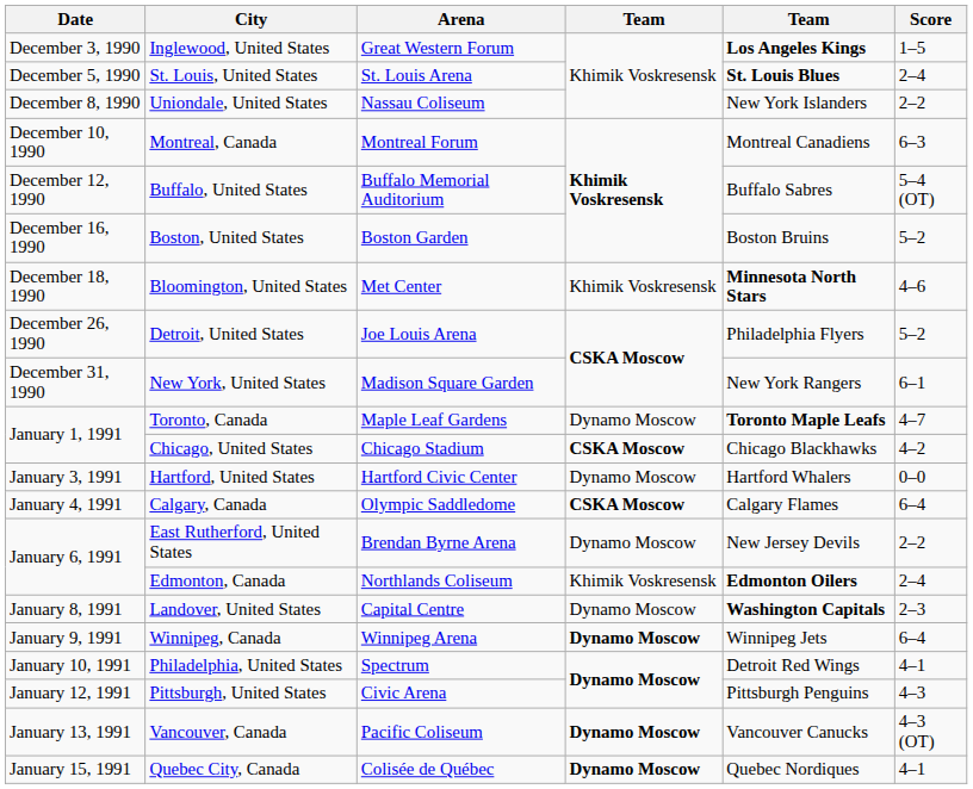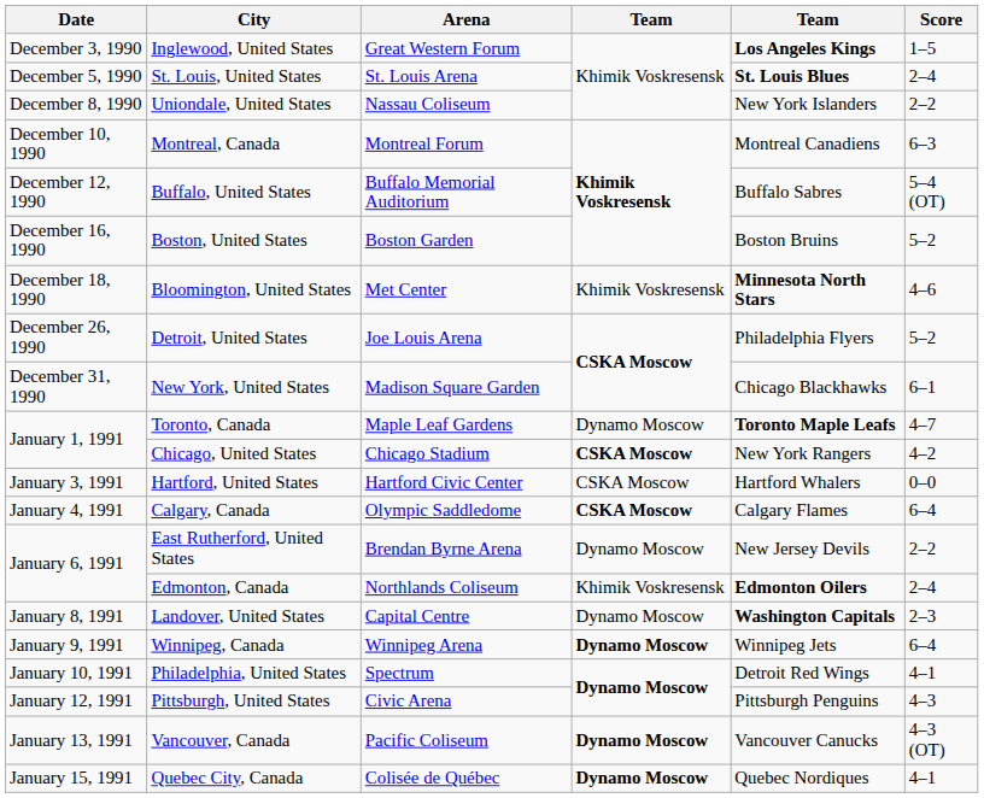 <table class="wikitable">
 <tr>
 <th>Date</th>
 <th>City</th>
 <th>Arena</th>
 <th>Team</th>
 <th>Team</th>
 <th>Score</th>
 </tr>
 <tr>
 <td>December 3, 1990</td>
 <td><a href='#'>Inglewood</a>, United States</td>
 <td><a href='#'>Great Western Forum</a></td>
 <td rowspan="3">Khimik Voskresensk</td>
 <td><strong>Los Angeles Kings</strong></td>
 <td>1–5</td>
 </tr>
 <tr>
 <td>December 5, 1990</td>
 <td><a href='#'>St. Louis</a>, United States</td>
 <td><a href='#'>St. Louis Arena</a></td>
 <td><strong>St. Louis Blues</strong></td>
 <td>2–4</td>
 </tr>
 <tr>
 <td>December 8, 1990</td>
 <td><a href='#'>Uniondale</a>, United States</td>
 <td><a href='#'>Nassau Coliseum</a></td>
 <td>New York Islanders</td>
 <td>2–2</td>
 </tr>
 <tr>
 <td>December 10, 1990</td>
 <td><a href='#'>Montreal</a>, Canada</td>
 <td><a href='#'>Montreal Forum</a></td>
 <td rowspan="3"><strong>Khimik Voskresensk</strong></td>
 <td>Montreal Canadiens</td>
 <td>6–3</td>
 </tr>
 <tr>
 <td>December 12, 1990</td>
 <td><a href='#'>Buffalo</a>, United States</td>
 <td><a href='#'>Buffalo Memorial Auditorium</a></td>
 <td>Buffalo Sabres</td>
 <td>5–4 (OT)</td>
 </tr>
 <tr>
 <td>December 16, 1990</td>
 <td><a href='#'>Boston</a>, United States</td>
 <td><a href='#'>Boston Garden</a></td>
 <td>Boston Bruins</td>
 <td>5–2</td>
 </tr>
 <tr>
 <td>December 18, 1990</td>
 <td><a href='#'>Bloomington</a>, United States</td>
 <td><a href='#'>Met Center</a></td>
 <td>Khimik Voskresensk</td>
 <td><strong>Minnesota North Stars</strong></td>
 <td>4–6</td>
 </tr>
 <tr>
 <td>December 26, 1990</td>
 <td><a href='#'>Detroit</a>, United States</td>
 <td><a href='#'>Joe Louis Arena</a></td>
 <td rowspan="2"><strong>CSKA Moscow</strong></td>
 <td>Philadelphia Flyers</td>
 <td>5–2</td>
 </tr>
 <tr>
 <td>December 31, 1990</td>
 <td><a href='#'>New York</a>, United States</td>
 <td><a href='#'>Madison Square Garden</a></td>
-<td>New York Rangers</td>
+<td>Chicago Blackhawks</td>
 <td>6–1</td>
 </tr>
 <tr>
 <td rowspan="2">January 1, 1991</td>
 <td><a href='#'>Toronto</a>, Canada</td>
 <td><a href='#'>Maple Leaf Gardens</a></td>
 <td>Dynamo Moscow</td>
 <td><strong>Toronto Maple Leafs</strong></td>
 <td>4–7</td>
 </tr>
 <tr>
 <td><a href='#'>Chicago</a>, United States</td>
 <td><a href='#'>Chicago Stadium</a></td>
 <td><strong>CSKA Moscow</strong></td>
-<td>Chicago Blackhawks</td>
+<td>New York Rangers</td>
 <td>4–2</td>
 </tr>
 <tr>
 <td>January 3, 1991</td>
 <td><a href='#'>Hartford</a>, United States</td>
 <td><a href='#'>Hartford Civic Center</a></td>
-<td>Dynamo Moscow</td>
+<td>CSKA Moscow</td>
 <td>Hartford Whalers</td>
 <td>0–0</td>
 </tr>
 <tr>
 <td>January 4, 1991</td>
 <td><a href='#'>Calgary</a>, Canada</td>
 <td><a href='#'>Olympic Saddledome</a></td>
 <td><strong>CSKA Moscow</strong></td>
 <td>Calgary Flames</td>
 <td>6–4</td>
 </tr>
 <tr>
 <td rowspan="2">January 6, 1991</td>
 <td><a href='#'>East Rutherford</a>, United States</td>
 <td><a href='#'>Brendan Byrne Arena</a></td>
 <td>Dynamo Moscow</td>
 <td>New Jersey Devils</td>
 <td>2–2</td>
 </tr>
 <tr>
 <td><a href='#'>Edmonton</a>, Canada</td>
 <td><a href='#'>Northlands Coliseum</a></td>
 <td>Khimik Voskresensk</td>
 <td><strong>Edmonton Oilers</strong></td>
 <td>2–4</td>
 </tr>
 <tr>
 <td>January 8, 1991</td>
 <td><a href='#'>Landover</a>, United States</td>
 <td><a href='#'>Capital Centre</a></td>
 <td>Dynamo Moscow</td>
 <td><strong>Washington Capitals</strong></td>
 <td>2–3</td>
 </tr>
 <tr>
 <td>January 9, 1991</td>
 <td><a href='#'>Winnipeg</a>, Canada</td>
 <td><a href='#'>Winnipeg Arena</a></td>
 <td><strong>Dynamo Moscow</strong></td>
 <td>Winnipeg Jets</td>
 <td>6–4</td>
 </tr>
 <tr>
 <td>January 10, 1991</td>
 <td><a href='#'>Philadelphia</a>, United States</td>
 <td><a href='#'>Spectrum</a></td>
 <td rowspan="2"><strong>Dynamo Moscow</strong></td>
 <td>Detroit Red Wings</td>
 <td>4–1</td>
 </tr>
 <tr>
 <td>January 12, 1991</td>
 <td><a href='#'>Pittsburgh</a>, United States</td>
 <td><a href='#'>Civic Arena</a></td>
 <td>Pittsburgh Penguins</td>
 <td>4–3</td>
 </tr>
 <tr>
 <td>January 13, 1991</td>
 <td><a href='#'>Vancouver</a>, Canada</td>
 <td><a href='#'>Pacific Coliseum</a></td>
 <td><strong>Dynamo Moscow</strong></td>
 <td>Vancouver Canucks</td>
 <td>4–3 (OT)</td>
 </tr>
 <tr>
 <td>January 15, 1991</td>
 <td><a href='#'>Quebec City</a>, Canada</td>
 <td><a href='#'>Colisée de Québec</a></td>
 <td><strong>Dynamo Moscow</strong></td>
 <td>Quebec Nordiques</td>
 <td>4–1</td>
 </tr>
 </table>
